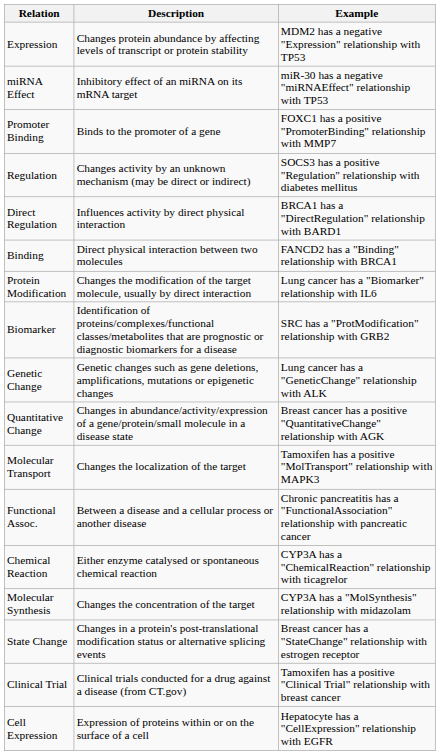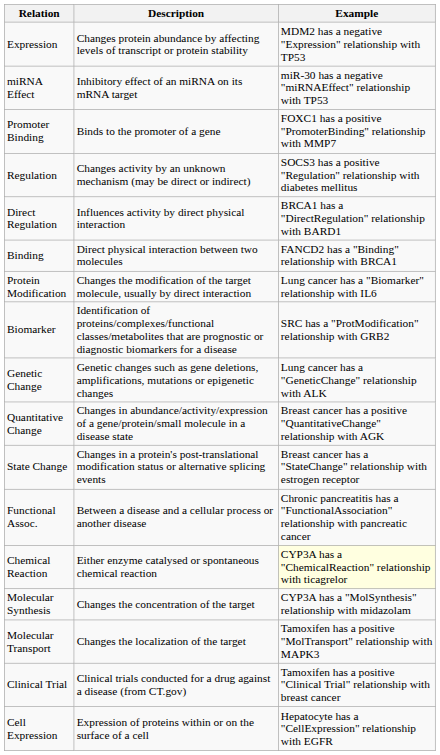 <table class="wikitable">
 <tr>
 <th>Relation</th>
 <th>Description</th>
 <th>Example</th>
 </tr>
 <tr>
 <td>Expression</td>
 <td>Changes protein abundance by affecting levels of transcript or  protein stability</td>
 <td>MDM2 has a negative "Expression" relationship with  TP53</td>
 </tr>
 <tr>
 <td>miRNA Effect</td>
 <td>Inhibitory effect of an miRNA on its mRNA target</td>
 <td>miR-30 has a negative "miRNAEffect" relationship  with TP53</td>
 </tr>
 <tr>
 <td>Promoter Binding</td>
 <td>Binds to the promoter of a gene</td>
 <td>FOXC1 has a positive "PromoterBinding" relationship  with MMP7</td>
 </tr>
 <tr>
 <td>Regulation</td>
 <td>Changes activity by an unknown mechanism (may be direct or  indirect)</td>
 <td>SOCS3 has a positive "Regulation" relationship with  diabetes mellitus</td>
 </tr>
 <tr>
 <td>Direct Regulation</td>
 <td>Influences activity by direct physical interaction</td>
 <td>BRCA1 has a "DirectRegulation" relationship with  BARD1</td>
 </tr>
 <tr>
 <td>Binding</td>
 <td>Direct physical interaction between two molecules</td>
 <td>FANCD2 has a "Binding" relationship with BRCA1</td>
 </tr>
 <tr>
 <td>Protein Modification</td>
 <td>Changes the modification of the target molecule, usually by  direct interaction</td>
 <td>Lung cancer has a "Biomarker" relationship with IL6</td>
 </tr>
 <tr>
 <td>Biomarker</td>
 <td>Identification of proteins/complexes/functional  classes/metabolites that are prognostic or diagnostic biomarkers for a  disease</td>
 <td>SRC has a "ProtModification" relationship with GRB2</td>
 </tr>
 <tr>
 <td>Genetic Change</td>
 <td>Genetic changes such as gene deletions, amplifications,  mutations or epigenetic changes</td>
 <td>Lung cancer has a "GeneticChange" relationship with  ALK</td>
 </tr>
 <tr>
 <td>Quantitative Change</td>
 <td>Changes in abundance/activity/expression of a  gene/protein/small molecule in a disease state</td>
 <td>Breast cancer has a positive "QuantitativeChange" relationship with AGK</td>
 </tr>
 <tr>
-<td>Molecular Transport</td>
-<td>Changes the localization of the target</td>
-<td>Tamoxifen has a positive "MolTransport" relationship  with MAPK3</td>
+<td>State Change</td>
+<td>Changes in a protein's post-translational modification status  or alternative splicing events</td>
+<td>Breast cancer has a "StateChange" relationship with estrogen  receptor</td>
 </tr>
 <tr>
 <td>Functional Assoc.</td>
 <td>Between a disease and a cellular process or another disease</td>
 <td>Chronic pancreatitis has a "FunctionalAssociation"  relationship with pancreatic cancer</td>
 </tr>
 <tr>
 <td>Chemical Reaction</td>
 <td>Either enzyme catalysed or spontaneous chemical reaction</td>
-<td>CYP3A has a "ChemicalReaction" relationship with  ticagrelor</td>
+<td style="background: lightyellow;">CYP3A has a "ChemicalReaction" relationship with  ticagrelor</td>
 </tr>
 <tr>
 <td>Molecular Synthesis</td>
 <td>Changes the concentration of the target</td>
 <td>CYP3A has a "MolSynthesis" relationship with  midazolam</td>
 </tr>
 <tr>
-<td>State Change</td>
-<td>Changes in a protein's post-translational modification status  or alternative splicing events</td>
-<td>Breast cancer has a "StateChange" relationship with estrogen  receptor</td>
+<td>Molecular Transport</td>
+<td>Changes the localization of the target</td>
+<td>Tamoxifen has a positive "MolTransport" relationship  with MAPK3</td>
 </tr>
 <tr>
 <td>Clinical Trial</td>
 <td>Clinical trials conducted for a drug against a disease (from  CT.gov)</td>
 <td>Tamoxifen has a positive "Clinical Trial" relationship  with breast cancer</td>
 </tr>
 <tr>
 <td>Cell Expression</td>
 <td>Expression of proteins within or on the surface of a cell</td>
 <td>Hepatocyte has a "CellExpression" relationship with  EGFR</td>
 </tr>
 </table>
